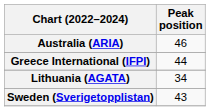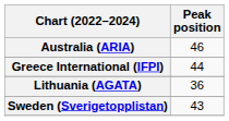 <table class="wikitable sortable plainrowheaders" style="text-align:center">
 <tr>
 <th scope="col">Chart (2022–2024)</th>
 <th scope="col">Peak<br>position</th>
 </tr>
 <tr>
 <th scope="row">Australia (<a href='#'>ARIA</a>)</th>
 <td>46</td>
 </tr>
 <tr>
 </tr>
 <tr>
 </tr>
 <tr>
 </tr>
 <tr>
 <th scope="row">Greece International (<a href='#'>IFPI</a>)</th>
 <td>44</td>
 </tr>
 <tr>
 </tr>
 <tr>
 <th scope="row">Lithuania (<a href='#'>AGATA</a>)</th>
-<td>34</td>
+<td>36</td>
 </tr>
 <tr>
 </tr>
 <tr>
 </tr>
 <tr>
 <th scope="row">Sweden (<a href='#'>Sverigetopplistan</a>)</th>
 <td>43</td>
 </tr>
 <tr>
 </tr>
 </table>
